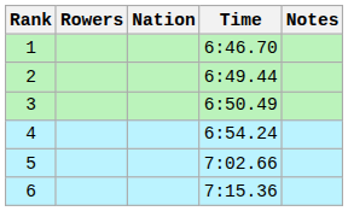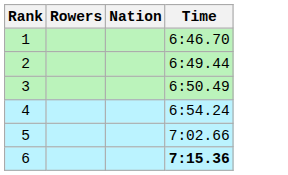 <table class="wikitable sortable" style="text-align:center">
 <tr>
 <th>Rank</th>
 <th>Rowers</th>
 <th>Nation</th>
 <th>Time</th>
-<th>Notes</th>
 </tr>
 <tr bgcolor=bbf3bb>
 <td>1</td>
 <td align=left data-sort-value="Dobre, Dănuț"></td>
 <td align=left></td>
 <td>6:46.70</td>
-<td></td>
 </tr>
 <tr bgcolor=bbf3bb>
 <td>2</td>
 <td align=left data-sort-value="Mujkič, Sadik"></td>
 <td align=left></td>
 <td>6:49.44</td>
-<td></td>
 </tr>
 <tr bgcolor=bbf3bb>
 <td>3</td>
 <td align=left data-sort-value="Vyrvich, Valery"></td>
 <td align=left></td>
 <td>6:50.49</td>
-<td></td>
 </tr>
 <tr bgcolor=bbf3ff>
 <td>4</td>
 <td align=left data-sort-value="Dietrich, Frank"></td>
 <td align=left></td>
 <td>6:54.24</td>
-<td></td>
 </tr>
 <tr bgcolor=bbf3ff>
 <td>5</td>
 <td align=left data-sort-value="Bauer, Hermann"></td>
 <td align=left></td>
 <td>7:02.66</td>
-<td></td>
 </tr>
 <tr bgcolor=bbf3ff>
 <td>6</td>
 <td align=left data-sort-value="Lindroos, Aarne"></td>
 <td align=left></td>
-<td>7:15.36</td>
-<td></td>
+<td><strong>7:15.36</strong></td>
 </tr>
 </table>
